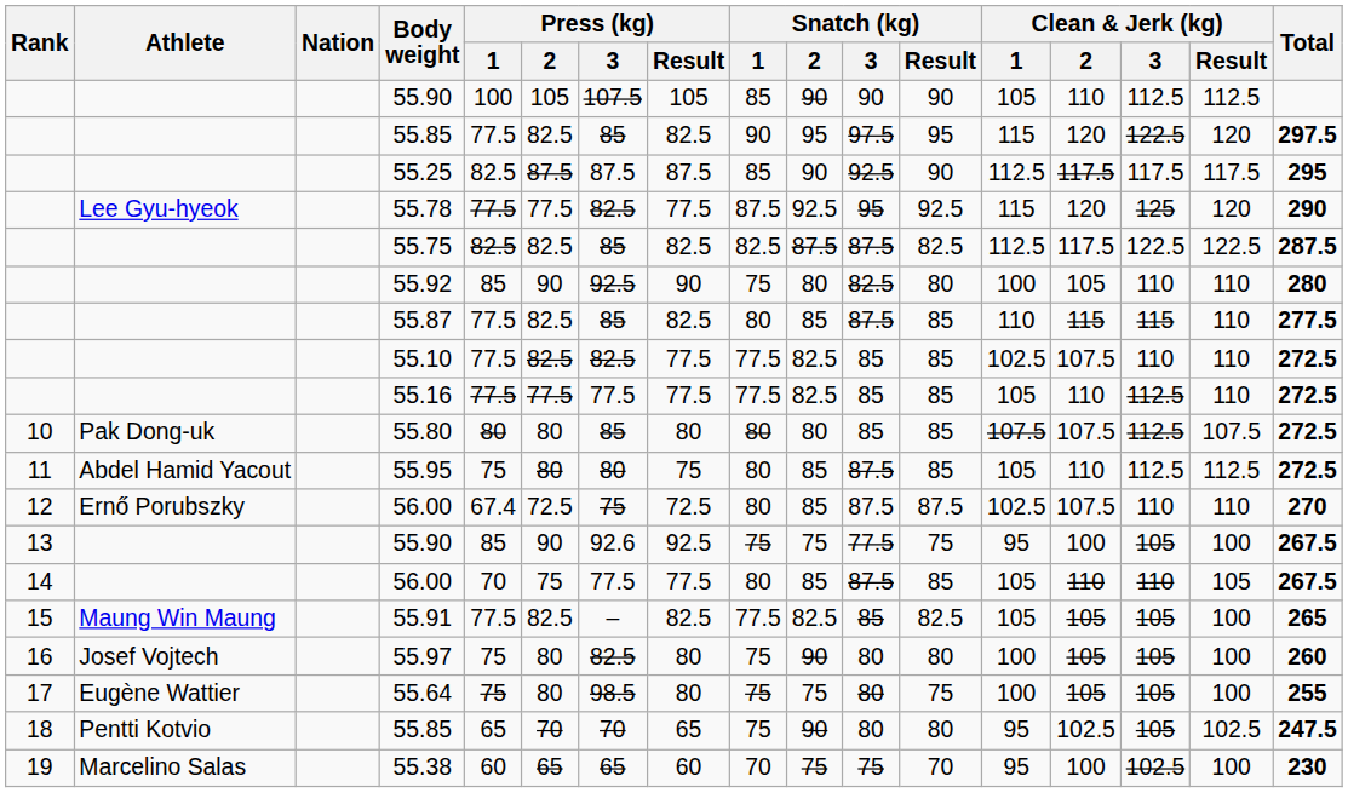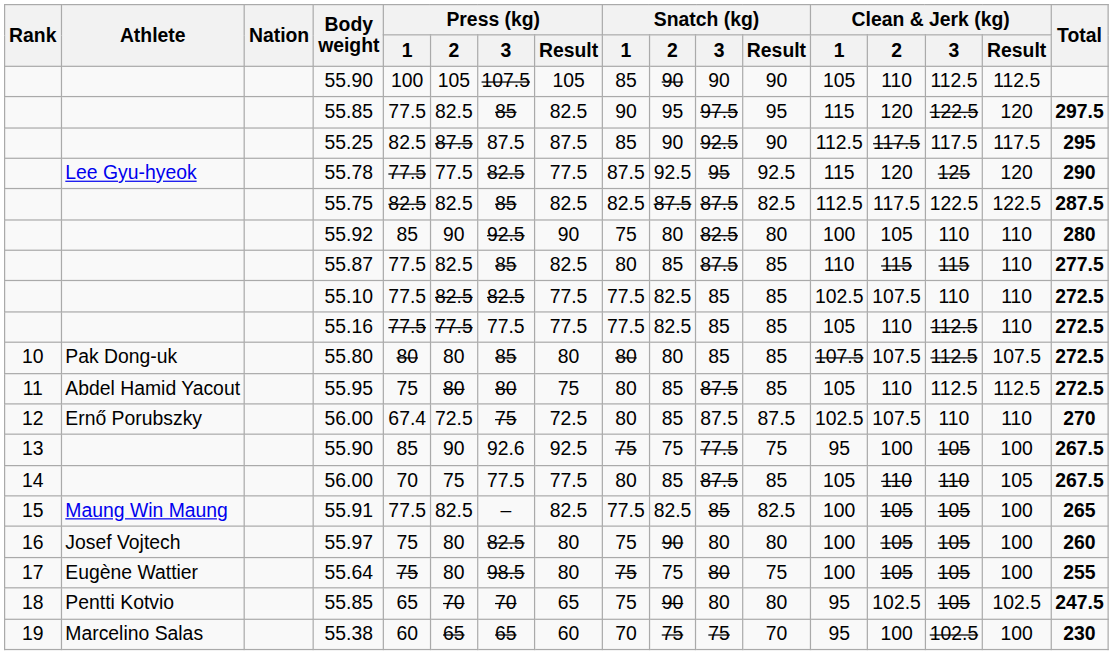 <table class="wikitable sortable" style="text-align:center;">
 <tr>
 <th rowspan=2>Rank</th>
 <th rowspan=2>Athlete</th>
 <th rowspan=2>Nation</th>
 <th rowspan=2>Body<br>weight</th>
 <th colspan=4>Press (kg)</th>
 <th colspan=4>Snatch (kg)</th>
 <th colspan=4>Clean & Jerk (kg)</th>
 <th rowspan=2>Total</th>
 </tr>
 <tr>
 <th>1</th>
 <th>2</th>
 <th>3</th>
 <th>Result</th>
 <th>1</th>
 <th>2</th>
 <th>3</th>
 <th>Result</th>
 <th>1</th>
 <th>2</th>
 <th>3</th>
 <th>Result</th>
 </tr>
 <tr>
 <td></td>
 <td align=left></td>
 <td align=left></td>
 <td>55.90</td>
 <td>100</td>
 <td>105</td>
 <td><s>107.5</s></td>
 <td>105 </td>
 <td>85</td>
 <td><s>90</s></td>
 <td>90</td>
 <td>90</td>
 <td>105</td>
 <td>110</td>
 <td>112.5</td>
 <td>112.5</td>
 <td></td>
 </tr>
 <tr>
 <td></td>
 <td align=left></td>
 <td align=left></td>
 <td>55.85</td>
 <td>77.5</td>
 <td>82.5</td>
 <td><s>85</s></td>
 <td>82.5</td>
 <td>90</td>
 <td>95</td>
 <td><s>97.5</s></td>
 <td>95 </td>
 <td>115</td>
 <td>120</td>
 <td><s>122.5</s></td>
 <td>120</td>
 <td><strong>297.5</strong></td>
 </tr>
 <tr>
 <td></td>
 <td align=left></td>
 <td align=left></td>
 <td>55.25</td>
 <td>82.5</td>
 <td><s>87.5</s></td>
 <td>87.5</td>
 <td>87.5</td>
 <td>85</td>
 <td>90</td>
 <td><s>92.5</s></td>
 <td>90</td>
 <td>112.5</td>
 <td><s>117.5</s></td>
 <td>117.5</td>
 <td>117.5</td>
 <td><strong>295</strong></td>
 </tr>
 <tr>
 <td></td>
 <td align=left><a href='#'>Lee Gyu-hyeok</a></td>
 <td align=left></td>
 <td>55.78</td>
 <td><s>77.5</s></td>
 <td>77.5</td>
 <td><s>82.5</s></td>
 <td>77.5</td>
 <td>87.5</td>
 <td>92.5</td>
 <td><s>95</s></td>
 <td>92.5</td>
 <td>115</td>
 <td>120</td>
 <td><s>125</s></td>
 <td>120</td>
 <td><strong>290</strong></td>
 </tr>
 <tr>
 <td></td>
 <td align=left></td>
 <td align=left></td>
 <td>55.75</td>
 <td><s>82.5</s></td>
 <td>82.5</td>
 <td><s>85</s></td>
 <td>82.5</td>
 <td>82.5</td>
 <td><s>87.5</s></td>
 <td><s>87.5</s></td>
 <td>82.5</td>
 <td>112.5</td>
 <td>117.5</td>
 <td>122.5</td>
 <td>122.5 </td>
 <td><strong>287.5</strong></td>
 </tr>
 <tr>
 <td></td>
 <td align=left></td>
 <td align=left></td>
 <td>55.92</td>
 <td>85</td>
 <td>90</td>
 <td><s>92.5</s></td>
 <td>90</td>
 <td>75</td>
 <td>80</td>
 <td><s>82.5</s></td>
 <td>80</td>
 <td>100</td>
 <td>105</td>
 <td>110</td>
 <td>110</td>
 <td><strong>280</strong></td>
 </tr>
 <tr>
 <td></td>
 <td align=left></td>
 <td align=left></td>
 <td>55.87</td>
 <td>77.5</td>
 <td>82.5</td>
 <td><s>85</s></td>
 <td>82.5</td>
 <td>80</td>
 <td>85</td>
 <td><s>87.5</s></td>
 <td>85</td>
 <td>110</td>
 <td><s>115</s></td>
 <td><s>115</s></td>
 <td>110</td>
 <td><strong>277.5</strong></td>
 </tr>
 <tr>
 <td></td>
 <td align=left></td>
 <td align=left></td>
 <td>55.10</td>
 <td>77.5</td>
 <td><s>82.5</s></td>
 <td><s>82.5</s></td>
 <td>77.5</td>
 <td>77.5</td>
 <td>82.5</td>
 <td>85</td>
 <td>85</td>
 <td>102.5</td>
 <td>107.5</td>
 <td>110</td>
 <td>110</td>
 <td><strong>272.5</strong></td>
 </tr>
 <tr>
 <td></td>
 <td align=left></td>
 <td align=left></td>
 <td>55.16</td>
 <td><s>77.5</s></td>
 <td><s>77.5</s></td>
 <td>77.5</td>
 <td>77.5</td>
 <td>77.5</td>
 <td>82.5</td>
 <td>85</td>
 <td>85</td>
 <td>105</td>
 <td>110</td>
 <td><s>112.5</s></td>
 <td>110</td>
 <td><strong>272.5</strong></td>
 </tr>
 <tr>
 <td>10</td>
 <td align=left>Pak Dong-uk</td>
 <td align=left></td>
 <td>55.80</td>
 <td><s>80</s></td>
 <td>80</td>
 <td><s>85</s></td>
 <td>80</td>
 <td><s>80</s></td>
 <td>80</td>
 <td>85</td>
 <td>85</td>
 <td><s>107.5</s></td>
 <td>107.5</td>
 <td><s>112.5</s></td>
 <td>107.5</td>
 <td><strong>272.5</strong></td>
 </tr>
 <tr>
 <td>11</td>
 <td align=left>Abdel Hamid Yacout</td>
 <td align=left></td>
 <td>55.95</td>
 <td>75</td>
 <td><s>80</s></td>
 <td><s>80</s></td>
 <td>75</td>
 <td>80</td>
 <td>85</td>
 <td><s>87.5</s></td>
 <td>85</td>
 <td>105</td>
 <td>110</td>
 <td>112.5</td>
 <td>112.5</td>
 <td><strong>272.5</strong></td>
 </tr>
 <tr>
 <td>12</td>
 <td align=left>Ernő Porubszky</td>
 <td align=left></td>
 <td>56.00</td>
 <td>67.4</td>
 <td>72.5</td>
 <td><s>75</s></td>
 <td>72.5</td>
 <td>80</td>
 <td>85</td>
 <td>87.5</td>
 <td>87.5</td>
 <td>102.5</td>
 <td>107.5</td>
 <td>110</td>
 <td>110</td>
 <td><strong>270</strong></td>
 </tr>
 <tr>
 <td>13</td>
 <td align=left></td>
 <td align=left></td>
 <td>55.90</td>
 <td>85</td>
 <td>90</td>
 <td>92.6</td>
 <td>92.5</td>
 <td><s>75</s></td>
 <td>75</td>
 <td><s>77.5</s></td>
 <td>75</td>
 <td>95</td>
 <td>100</td>
 <td><s>105</s></td>
 <td>100</td>
 <td><strong>267.5</strong></td>
 </tr>
 <tr>
 <td>14</td>
 <td align=left></td>
 <td align=left></td>
 <td>56.00</td>
 <td>70</td>
 <td>75</td>
 <td>77.5</td>
 <td>77.5</td>
 <td>80</td>
 <td>85</td>
 <td><s>87.5</s></td>
 <td>85</td>
 <td>105</td>
 <td><s>110</s></td>
 <td><s>110</s></td>
 <td>105</td>
 <td><strong>267.5</strong></td>
 </tr>
 <tr>
 <td>15</td>
 <td align=left><a href='#'>Maung Win Maung</a></td>
 <td align=left></td>
 <td>55.91</td>
 <td>77.5</td>
 <td>82.5</td>
 <td>–</td>
 <td>82.5</td>
 <td>77.5</td>
 <td>82.5</td>
 <td><s>85</s></td>
 <td>82.5</td>
-<td>105</td>
+<td>100</td>
 <td><s>105</s></td>
 <td><s>105</s></td>
 <td>100</td>
 <td><strong>265</strong></td>
 </tr>
 <tr>
 <td>16</td>
 <td align=left>Josef Vojtech</td>
 <td align=left></td>
 <td>55.97</td>
 <td>75</td>
 <td>80</td>
 <td><s>82.5</s></td>
 <td>80</td>
 <td>75</td>
 <td><s>90</s></td>
 <td>80</td>
 <td>80</td>
 <td>100</td>
 <td><s>105</s></td>
 <td><s>105</s></td>
 <td>100</td>
 <td><strong>260</strong></td>
 </tr>
 <tr>
 <td>17</td>
 <td align=left>Eugène Wattier</td>
 <td align=left></td>
 <td>55.64</td>
 <td><s>75</s></td>
 <td>80</td>
 <td><s>98.5</s></td>
 <td>80</td>
 <td><s>75</s></td>
 <td>75</td>
 <td><s>80</s></td>
 <td>75</td>
 <td>100</td>
 <td><s>105</s></td>
 <td><s>105</s></td>
 <td>100</td>
 <td><strong>255</strong></td>
 </tr>
 <tr>
 <td>18</td>
 <td align=left>Pentti Kotvio</td>
 <td align=left></td>
 <td>55.85</td>
 <td>65</td>
 <td><s>70</s></td>
 <td><s>70</s></td>
 <td>65</td>
 <td>75</td>
 <td><s>90</s></td>
 <td>80</td>
 <td>80</td>
 <td>95</td>
 <td>102.5</td>
 <td><s>105</s></td>
 <td>102.5</td>
 <td><strong>247.5</strong></td>
 </tr>
 <tr>
 <td>19</td>
 <td align=left>Marcelino Salas</td>
 <td align=left></td>
 <td>55.38</td>
 <td>60</td>
 <td><s>65</s></td>
 <td><s>65</s></td>
 <td>60</td>
 <td>70</td>
 <td><s>75</s></td>
 <td><s>75</s></td>
 <td>70</td>
 <td>95</td>
 <td>100</td>
 <td><s>102.5</s></td>
 <td>100</td>
 <td><strong>230</strong></td>
 </tr>
 </table>
